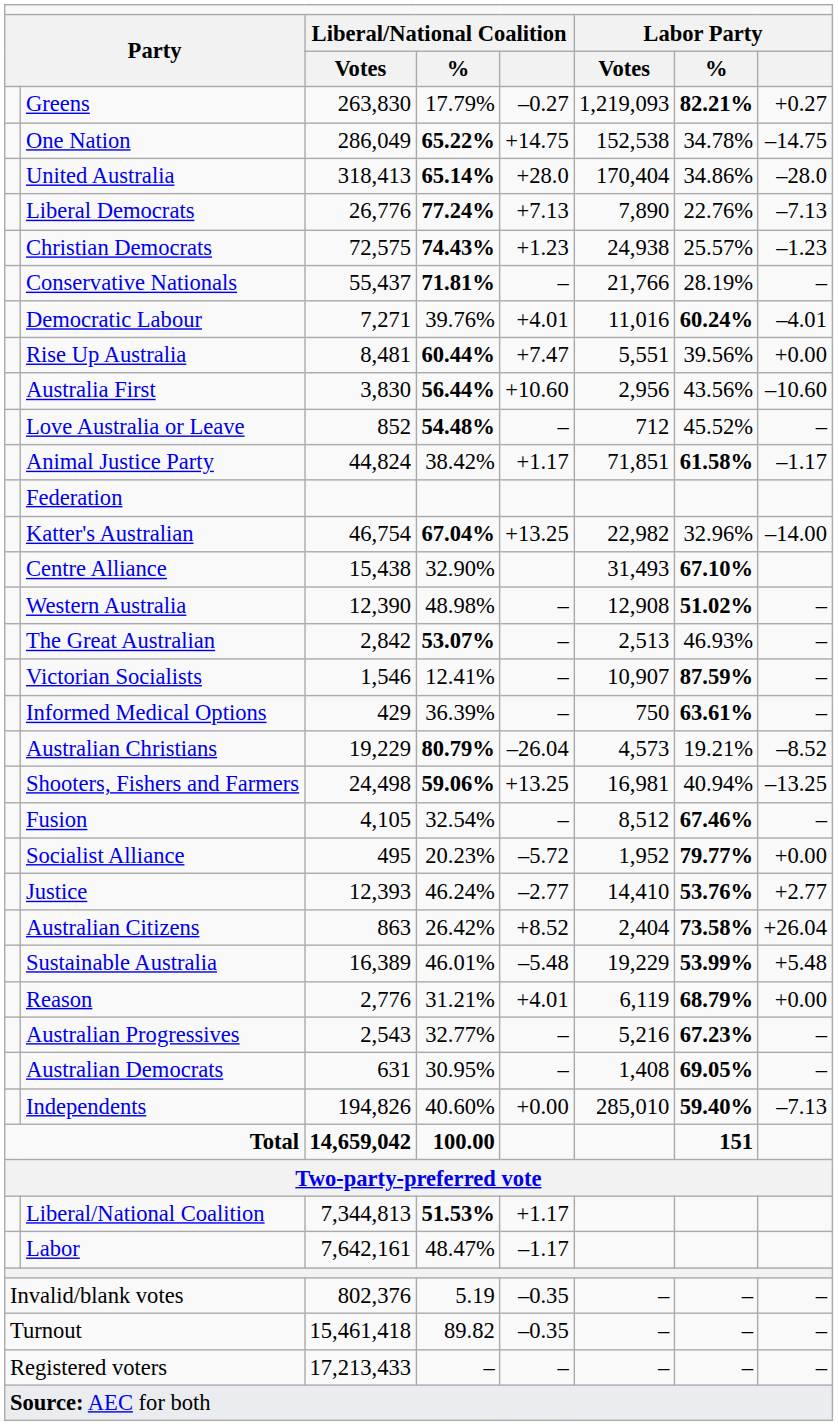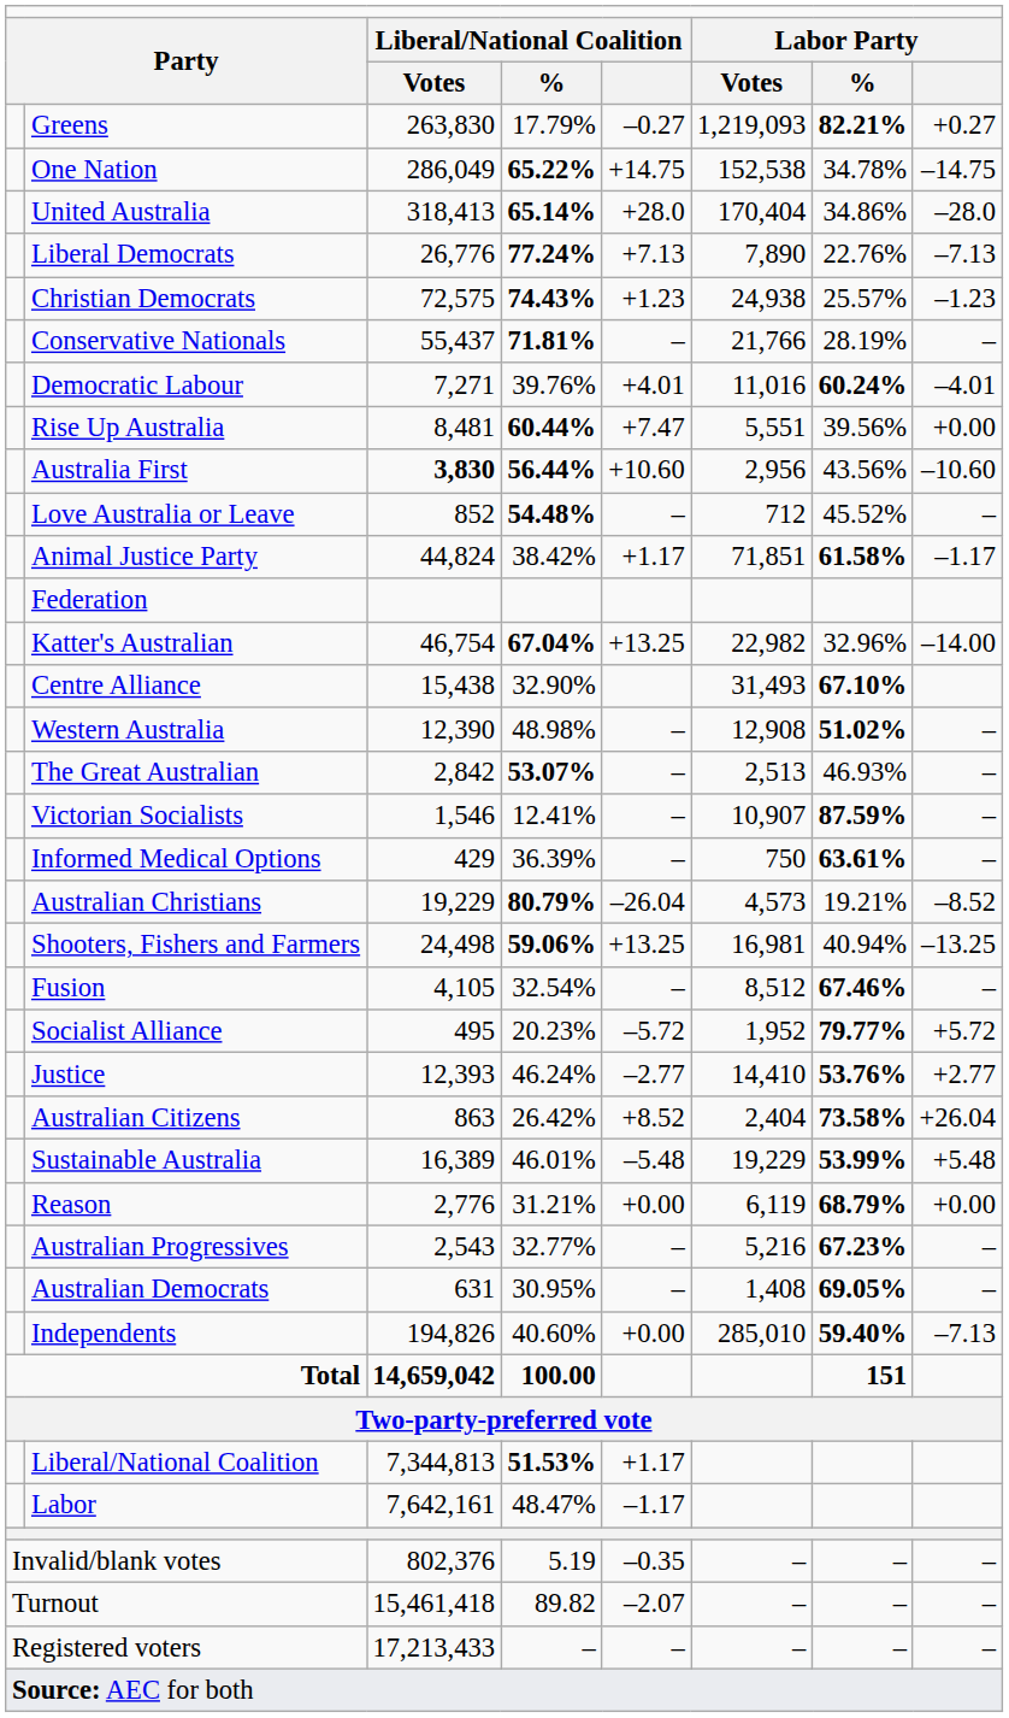 <table class="wikitable sortable tpl-blanktable" style="text-align:right; margin-bottom:0">
 <tr>
 <td colspan=9 align=center></td>
 </tr>
 <tr>
 <th colspan="3" rowspan="2" style="width:200px">Party</th>
 <th colspan="3">Liberal/National Coalition</th>
 <th colspan="3">Labor Party</th>
 </tr>
 <tr>
 <th data-sort-type="number">Votes</th>
 <th data-sort-type="number">%</th>
 <th data-sort-type="number"></th>
 <th data-sort-type="number">Votes</th>
 <th data-sort-type="number">%</th>
 <th data-sort-type="number"></th>
 </tr>
 <tr>
 <td> </td>
 <td colspan="2" style="text-align:left;"><a href='#'>Greens</a></td>
 <td>263,830</td>
 <td>17.79%</td>
 <td>–0.27</td>
 <td>1,219,093</td>
 <td><strong>82.21%</strong></td>
 <td>+0.27</td>
 </tr>
 <tr>
 <td> </td>
 <td colspan="2" style="text-align:left;"><a href='#'>One Nation</a></td>
 <td>286,049</td>
 <td><strong>65.22%</strong></td>
 <td>+14.75</td>
 <td>152,538</td>
 <td>34.78%</td>
 <td>–14.75</td>
 </tr>
 <tr>
 <td> </td>
 <td colspan="2" style="text-align:left;"><a href='#'>United Australia</a></td>
 <td>318,413</td>
 <td><strong>65.14%</strong></td>
 <td>+28.0</td>
 <td>170,404</td>
 <td>34.86%</td>
 <td>–28.0</td>
 </tr>
 <tr>
 <td> </td>
 <td style="text-align:left;" colspan="2"><a href='#'>Liberal Democrats</a></td>
 <td align=right>26,776</td>
 <td align=right><strong>77.24%</strong></td>
 <td align=right>+7.13</td>
 <td align=right>7,890</td>
 <td align=right>22.76%</td>
 <td align=right>–7.13</td>
 </tr>
 <tr>
 <td> </td>
 <td style="text-align:left;" colspan="2"><a href='#'>Christian Democrats</a></td>
 <td align=right>72,575</td>
 <td align=right><strong>74.43%</strong></td>
 <td align=right>+1.23</td>
 <td align=right>24,938</td>
 <td align=right>25.57%</td>
 <td align=right>–1.23</td>
 </tr>
 <tr>
 <td> </td>
 <td style="text-align:left;" colspan="2"><a href='#'>Conservative Nationals</a></td>
 <td align=right>55,437</td>
 <td align=right><strong>71.81%</strong></td>
 <td align=right>–</td>
 <td align=right>21,766</td>
 <td align=right>28.19%</td>
 <td align=right>–</td>
 </tr>
 <tr>
 <td> </td>
 <td style="text-align:left;" colspan="2"><a href='#'>Democratic Labour</a></td>
 <td align=right>7,271</td>
 <td align=right>39.76%</td>
 <td align=right>+4.01</td>
 <td align=right>11,016</td>
 <td align=right><strong>60.24%</strong></td>
 <td align=right>–4.01</td>
 </tr>
 <tr>
 <td> </td>
 <td style="text-align:left;" colspan="2"><a href='#'>Rise Up Australia</a></td>
 <td align=right>8,481</td>
 <td align=right><strong>60.44%</strong></td>
 <td align=right>+7.47</td>
 <td align=right>5,551</td>
 <td align=right>39.56%</td>
 <td align=right>+0.00</td>
 </tr>
 <tr>
 <td> </td>
 <td style="text-align:left;" colspan="2"><a href='#'>Australia First</a></td>
-<td align=right>3,830</td>
+<td align=right><strong>3,830</strong></td>
 <td align=right><strong>56.44%</strong></td>
 <td align=right>+10.60</td>
 <td align=right>2,956</td>
 <td align=right>43.56%</td>
 <td align=right>–10.60</td>
 </tr>
 <tr>
 <td> </td>
 <td style="text-align:left;" colspan="2"><a href='#'>Love Australia or Leave</a></td>
 <td align=right>852</td>
 <td align=right><strong>54.48%</strong></td>
 <td align=right>–</td>
 <td align=right>712</td>
 <td align=right>45.52%</td>
 <td align=right>–</td>
 </tr>
 <tr>
 <td> </td>
 <td style="text-align:left;" colspan="2"><a href='#'>Animal Justice Party</a></td>
 <td align=right>44,824</td>
 <td align=right>38.42%</td>
 <td align=right>+1.17</td>
 <td align=right>71,851</td>
 <td align=right><strong>61.58%</strong></td>
 <td align=right>–1.17</td>
 </tr>
 <tr>
 <td> </td>
 <td style="text-align:left;" colspan="2"><a href='#'>Federation</a></td>
 <td align=right></td>
 <td align=right></td>
 <td align=right></td>
 <td align=right></td>
 <td align=right></td>
 <td align=right><br></td>
 </tr>
 <tr>
 <td> </td>
 <td colspan="2" style="text-align:left;"><a href='#'>Katter's Australian</a></td>
 <td>46,754</td>
 <td><strong>67.04%</strong></td>
 <td align=right>+13.25</td>
 <td>22,982</td>
 <td>32.96%</td>
 <td>–14.00<br></td>
 </tr>
 <tr>
 <td> </td>
 <td colspan="2" style="text-align:left;"><a href='#'>Centre Alliance</a></td>
 <td>15,438</td>
 <td>32.90%</td>
 <td></td>
 <td>31,493</td>
 <td><strong>67.10%</strong></td>
 <td align=right><br></td>
 </tr>
 <tr>
 <td> </td>
 <td style="text-align:left;" colspan="2"><a href='#'>Western Australia</a></td>
 <td align=right>12,390</td>
 <td align=right>48.98%</td>
 <td align=right>–</td>
 <td align=right>12,908</td>
 <td align=right><strong>51.02%</strong></td>
 <td align=right>–</td>
 </tr>
 <tr>
 <td> </td>
 <td style="text-align:left;" colspan="2"><a href='#'>The Great Australian</a></td>
 <td align=right>2,842</td>
 <td align=right><strong>53.07%</strong></td>
 <td align=right>–</td>
 <td align=right>2,513</td>
 <td align=right>46.93%</td>
 <td align=right>–</td>
 </tr>
 <tr>
 <td> </td>
 <td style="text-align:left;" colspan="2"><a href='#'>Victorian Socialists</a></td>
 <td align=right>1,546</td>
 <td align=right>12.41%</td>
 <td align=right>–</td>
 <td align=right>10,907</td>
 <td align=right><strong>87.59%</strong></td>
 <td align=right>–</td>
 </tr>
 <tr>
 <td> </td>
 <td style="text-align:left;" colspan="2"><a href='#'>Informed Medical Options</a></td>
 <td align=right>429</td>
 <td align=right>36.39%</td>
 <td align=right>–</td>
 <td align=right>750</td>
 <td align=right><strong>63.61%</strong></td>
 <td align=right>–</td>
 </tr>
 <tr>
 <td> </td>
 <td style="text-align:left;" colspan="2"><a href='#'>Australian Christians</a></td>
 <td align=right>19,229</td>
 <td align=right><strong>80.79%</strong></td>
 <td align=right>–26.04</td>
 <td align=right>4,573</td>
 <td align=right>19.21%</td>
 <td align=right>–8.52</td>
 </tr>
 <tr>
 <td> </td>
 <td style="text-align:left;" colspan="2"><a href='#'>Shooters, Fishers and Farmers</a></td>
 <td align=right>24,498</td>
 <td align=right><strong>59.06%</strong></td>
 <td align=right>+13.25</td>
 <td align=right>16,981</td>
 <td align=right>40.94%</td>
 <td align=right>–13.25</td>
 </tr>
 <tr>
 <td> </td>
 <td style="text-align:left;" colspan="2"><a href='#'>Fusion</a></td>
 <td align=right>4,105</td>
 <td align=right>32.54%</td>
 <td align=right>–</td>
 <td align=right>8,512</td>
 <td align=right><strong>67.46%</strong></td>
 <td align=right>–</td>
 </tr>
 <tr>
 <td> </td>
 <td style="text-align:left;" colspan="2"><a href='#'>Socialist Alliance</a></td>
 <td align=right>495</td>
 <td align=right>20.23%</td>
 <td align=right>–5.72</td>
 <td align=right>1,952</td>
 <td align=right><strong>79.77%</strong></td>
-<td align=right>+0.00</td>
+<td align=right>+5.72</td>
 </tr>
 <tr>
 <td> </td>
 <td style="text-align:left;" colspan="2"><a href='#'>Justice</a></td>
 <td align=right>12,393</td>
 <td align=right>46.24%</td>
 <td align=right>–2.77</td>
 <td align=right>14,410</td>
 <td align=right><strong>53.76%</strong></td>
 <td align=right>+2.77</td>
 </tr>
 <tr>
 <td> </td>
 <td style="text-align:left;" colspan="2"><a href='#'>Australian Citizens</a></td>
 <td align=right>863</td>
 <td align=right>26.42%</td>
 <td align=right>+8.52</td>
 <td align=right>2,404</td>
 <td align=right><strong>73.58%</strong></td>
 <td align=right>+26.04</td>
 </tr>
 <tr>
 <td> </td>
 <td style="text-align:left;" colspan="2"><a href='#'>Sustainable Australia</a></td>
 <td align=right>16,389</td>
 <td align=right>46.01%</td>
 <td align=right>–5.48</td>
 <td align=right>19,229</td>
 <td align=right><strong>53.99%</strong></td>
 <td align=right>+5.48</td>
 </tr>
 <tr>
 <td> </td>
 <td style="text-align:left;" colspan="2"><a href='#'>Reason</a></td>
 <td align=right>2,776</td>
 <td align=right>31.21%</td>
-<td align=right>+4.01</td>
+<td align=right>+0.00</td>
 <td align=right>6,119</td>
 <td align=right><strong>68.79%</strong></td>
 <td align=right>+0.00</td>
 </tr>
 <tr>
 <td> </td>
 <td style="text-align:left;" colspan="2"><a href='#'>Australian Progressives</a></td>
 <td align=right>2,543</td>
 <td align=right>32.77%</td>
 <td align=right>–</td>
 <td align=right>5,216</td>
 <td align=right><strong>67.23%</strong></td>
 <td align=right>–</td>
 </tr>
 <tr>
 <td> </td>
 <td style="text-align:left;" colspan="2"><a href='#'>Australian Democrats</a></td>
 <td align=right>631</td>
 <td align=right>30.95%</td>
 <td align=right>–</td>
 <td align=right>1,408</td>
 <td align=right><strong>69.05%</strong></td>
 <td align=right>–<br></td>
 </tr>
 <tr>
 <td> </td>
 <td colspan="2" style="text-align:left;"><a href='#'>Independents</a></td>
 <td>194,826</td>
 <td>40.60%</td>
 <td>+0.00</td>
 <td>285,010</td>
 <td><strong>59.40%</strong></td>
 <td align=right>–7.13</td>
 </tr>
 <tr>
 <td colspan="3" align="right"><strong>Total</strong></td>
 <td><strong>14,659,042</strong></td>
 <td><strong>100.00</strong></td>
 <td></td>
 <td></td>
 <td><strong>151</strong></td>
 <td></td>
 </tr>
 <tr>
 <th colspan="9"><a href='#'>Two-party-preferred vote</a></th>
 </tr>
 <tr>
 <td></td>
 <td colspan="2" style="text-align:left;"><a href='#'>Liberal/National Coalition</a></td>
 <td>7,344,813</td>
 <td><strong>51.53%</strong></td>
 <td>+1.17</td>
 <td></td>
 <td></td>
 <td></td>
 </tr>
 <tr>
 <td></td>
 <td colspan="2" style="text-align:left;"><a href='#'>Labor</a></td>
 <td>7,642,161</td>
 <td>48.47%</td>
 <td>–1.17</td>
 <td></td>
 <td></td>
 <td></td>
 </tr>
 <tr>
 <th colspan="9"></th>
 </tr>
 <tr>
 <td colspan="3" style="text-align:left;">Invalid/blank votes</td>
 <td>802,376</td>
 <td>5.19</td>
 <td>–0.35</td>
 <td>–</td>
 <td>–</td>
 <td>–</td>
 </tr>
 <tr>
 <td colspan="3" style="text-align:left;">Turnout</td>
 <td>15,461,418</td>
 <td>89.82</td>
-<td>–0.35</td>
+<td>–2.07</td>
 <td>–</td>
 <td>–</td>
 <td>–</td>
 </tr>
 <tr>
 <td colspan="3" style="text-align:left;">Registered voters</td>
 <td>17,213,433</td>
 <td>–</td>
 <td>–</td>
 <td>–</td>
 <td>–</td>
 <td>–</td>
 </tr>
 <tr>
 <td colspan="9" style="text-align:left; background-color:#eaecf0"><strong>Source:</strong> <a href='#'>AEC</a> for both </td>
 </tr>
 </table>
